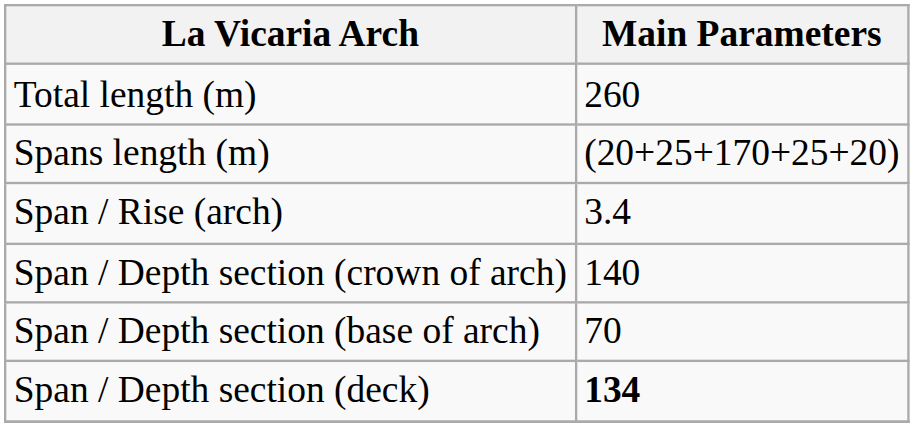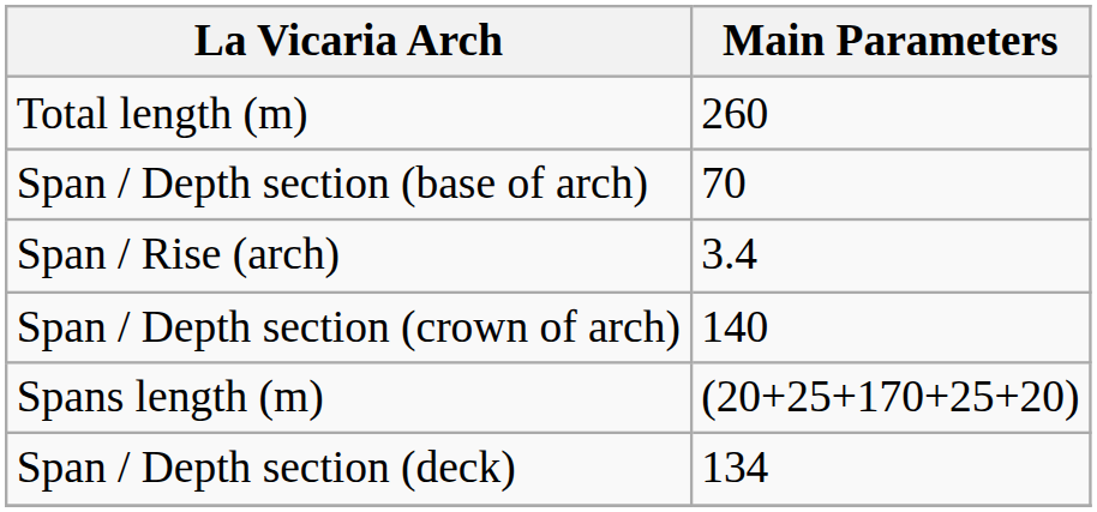 <table class="wikitable">
 <tr>
 <th>La Vicaria Arch</th>
 <th>Main Parameters</th>
 </tr>
 <tr>
 <td>Total length (m)</td>
 <td>260</td>
 </tr>
 <tr>
-<td>Spans length (m)</td>
-<td>(20+25+170+25+20)</td>
+<td>Span / Depth section (base of arch)</td>
+<td>70</td>
 </tr>
 <tr>
 <td>Span / Rise (arch)</td>
 <td>3.4</td>
 </tr>
 <tr>
 <td>Span / Depth section (crown of arch)</td>
 <td>140</td>
 </tr>
 <tr>
-<td>Span / Depth section (base of arch)</td>
-<td>70</td>
+<td>Spans length (m)</td>
+<td>(20+25+170+25+20)</td>
 </tr>
 <tr>
 <td>Span / Depth section (deck)</td>
-<td><strong>134</strong></td>
+<td>134</td>
 </tr>
 <tr>
 </tr>
 </table>
